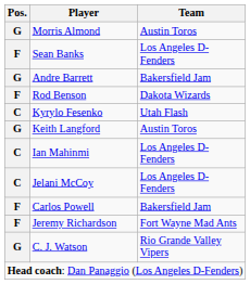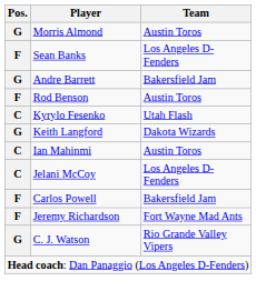 <table class="wikitable">
 <tr>
 <th>Pos.</th>
 <th width=150>Player</th>
 <th width=150>Team</th>
 </tr>
 <tr>
 <th>G</th>
 <td><a href='#'>Morris Almond</a></td>
 <td><a href='#'>Austin Toros</a></td>
 </tr>
 <tr>
 <th>F</th>
 <td><a href='#'>Sean Banks</a></td>
 <td><a href='#'>Los Angeles D-Fenders</a></td>
 </tr>
 <tr>
 <th>G</th>
 <td><a href='#'>Andre Barrett</a></td>
 <td><a href='#'>Bakersfield Jam</a></td>
 </tr>
 <tr>
 <th>F</th>
 <td><a href='#'>Rod Benson</a></td>
-<td><a href='#'>Dakota Wizards</a></td>
+<td><a href='#'>Austin Toros</a></td>
 </tr>
 <tr>
 <th>C</th>
 <td><a href='#'>Kyrylo Fesenko</a></td>
 <td><a href='#'>Utah Flash</a></td>
 </tr>
 <tr>
 <th>G</th>
 <td><a href='#'>Keith Langford</a></td>
-<td><a href='#'>Austin Toros</a></td>
+<td><a href='#'>Dakota Wizards</a></td>
 </tr>
 <tr>
 <th>C</th>
 <td><a href='#'>Ian Mahinmi</a></td>
-<td><a href='#'>Los Angeles D-Fenders</a></td>
+<td><a href='#'>Austin Toros</a></td>
 </tr>
 <tr>
 <th>C</th>
 <td><a href='#'>Jelani McCoy</a></td>
 <td><a href='#'>Los Angeles D-Fenders</a></td>
 </tr>
 <tr>
 <th>F</th>
 <td><a href='#'>Carlos Powell</a></td>
 <td><a href='#'>Bakersfield Jam</a></td>
 </tr>
 <tr>
 <th>F</th>
 <td><a href='#'>Jeremy Richardson</a></td>
 <td><a href='#'>Fort Wayne Mad Ants</a></td>
 </tr>
 <tr>
 <th>G</th>
 <td><a href='#'>C. J. Watson</a></td>
 <td><a href='#'>Rio Grande Valley Vipers</a></td>
 </tr>
 <tr>
 <td colspan="3"><strong>Head coach</strong>: <a href='#'>Dan Panaggio</a> (<a href='#'>Los Angeles D-Fenders</a>)</td>
 </tr>
 </table>
